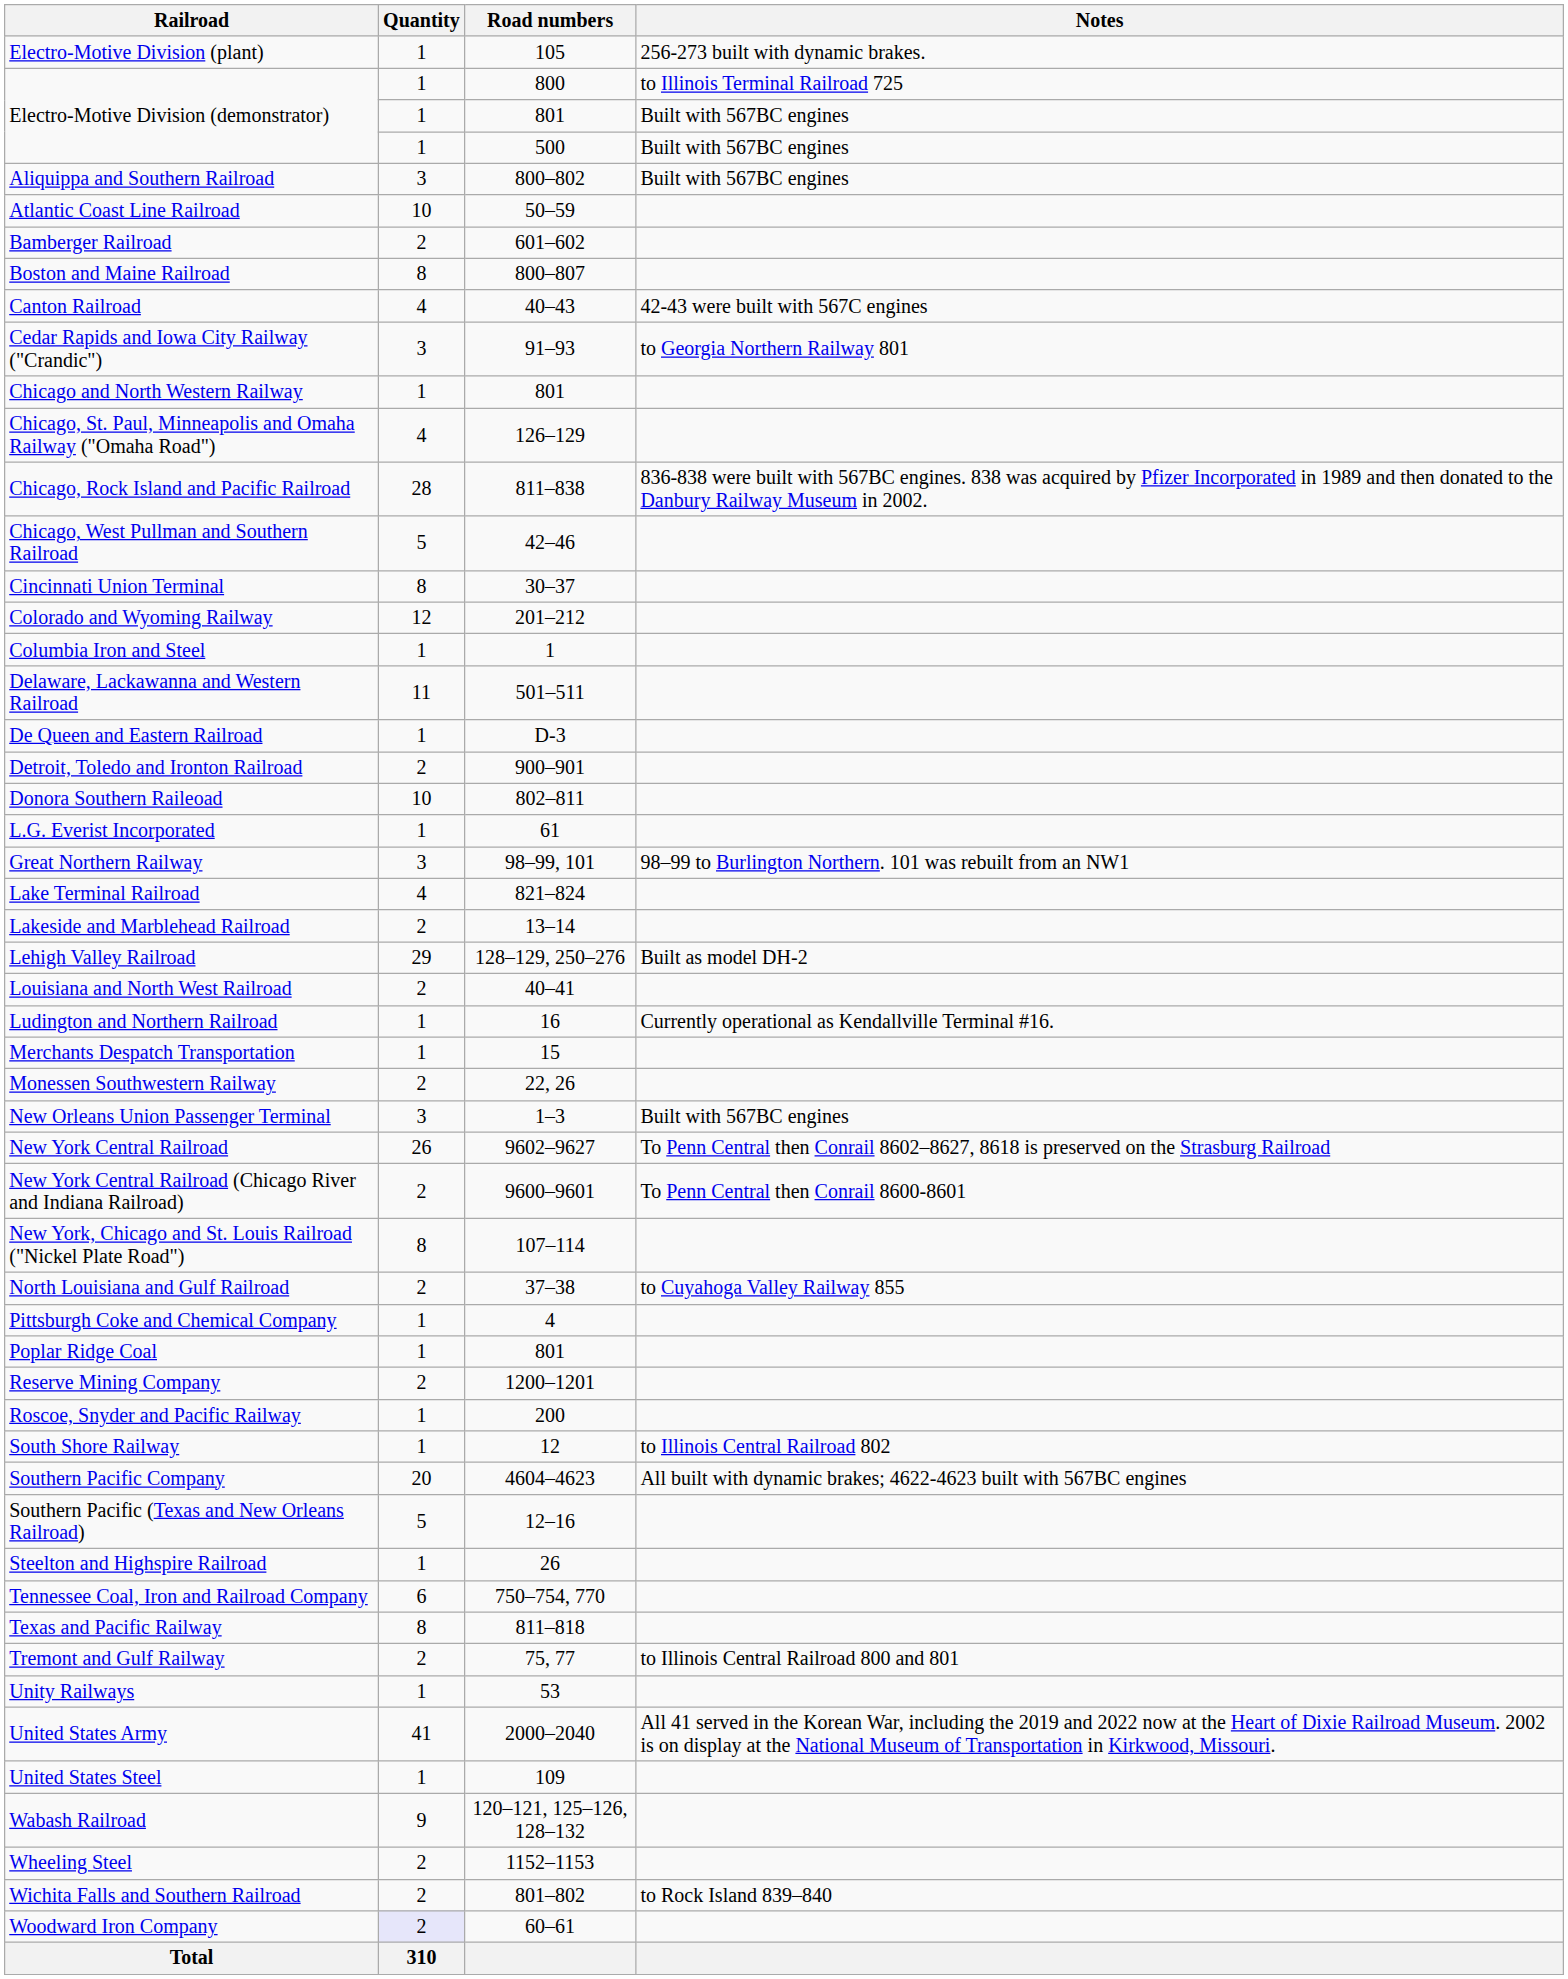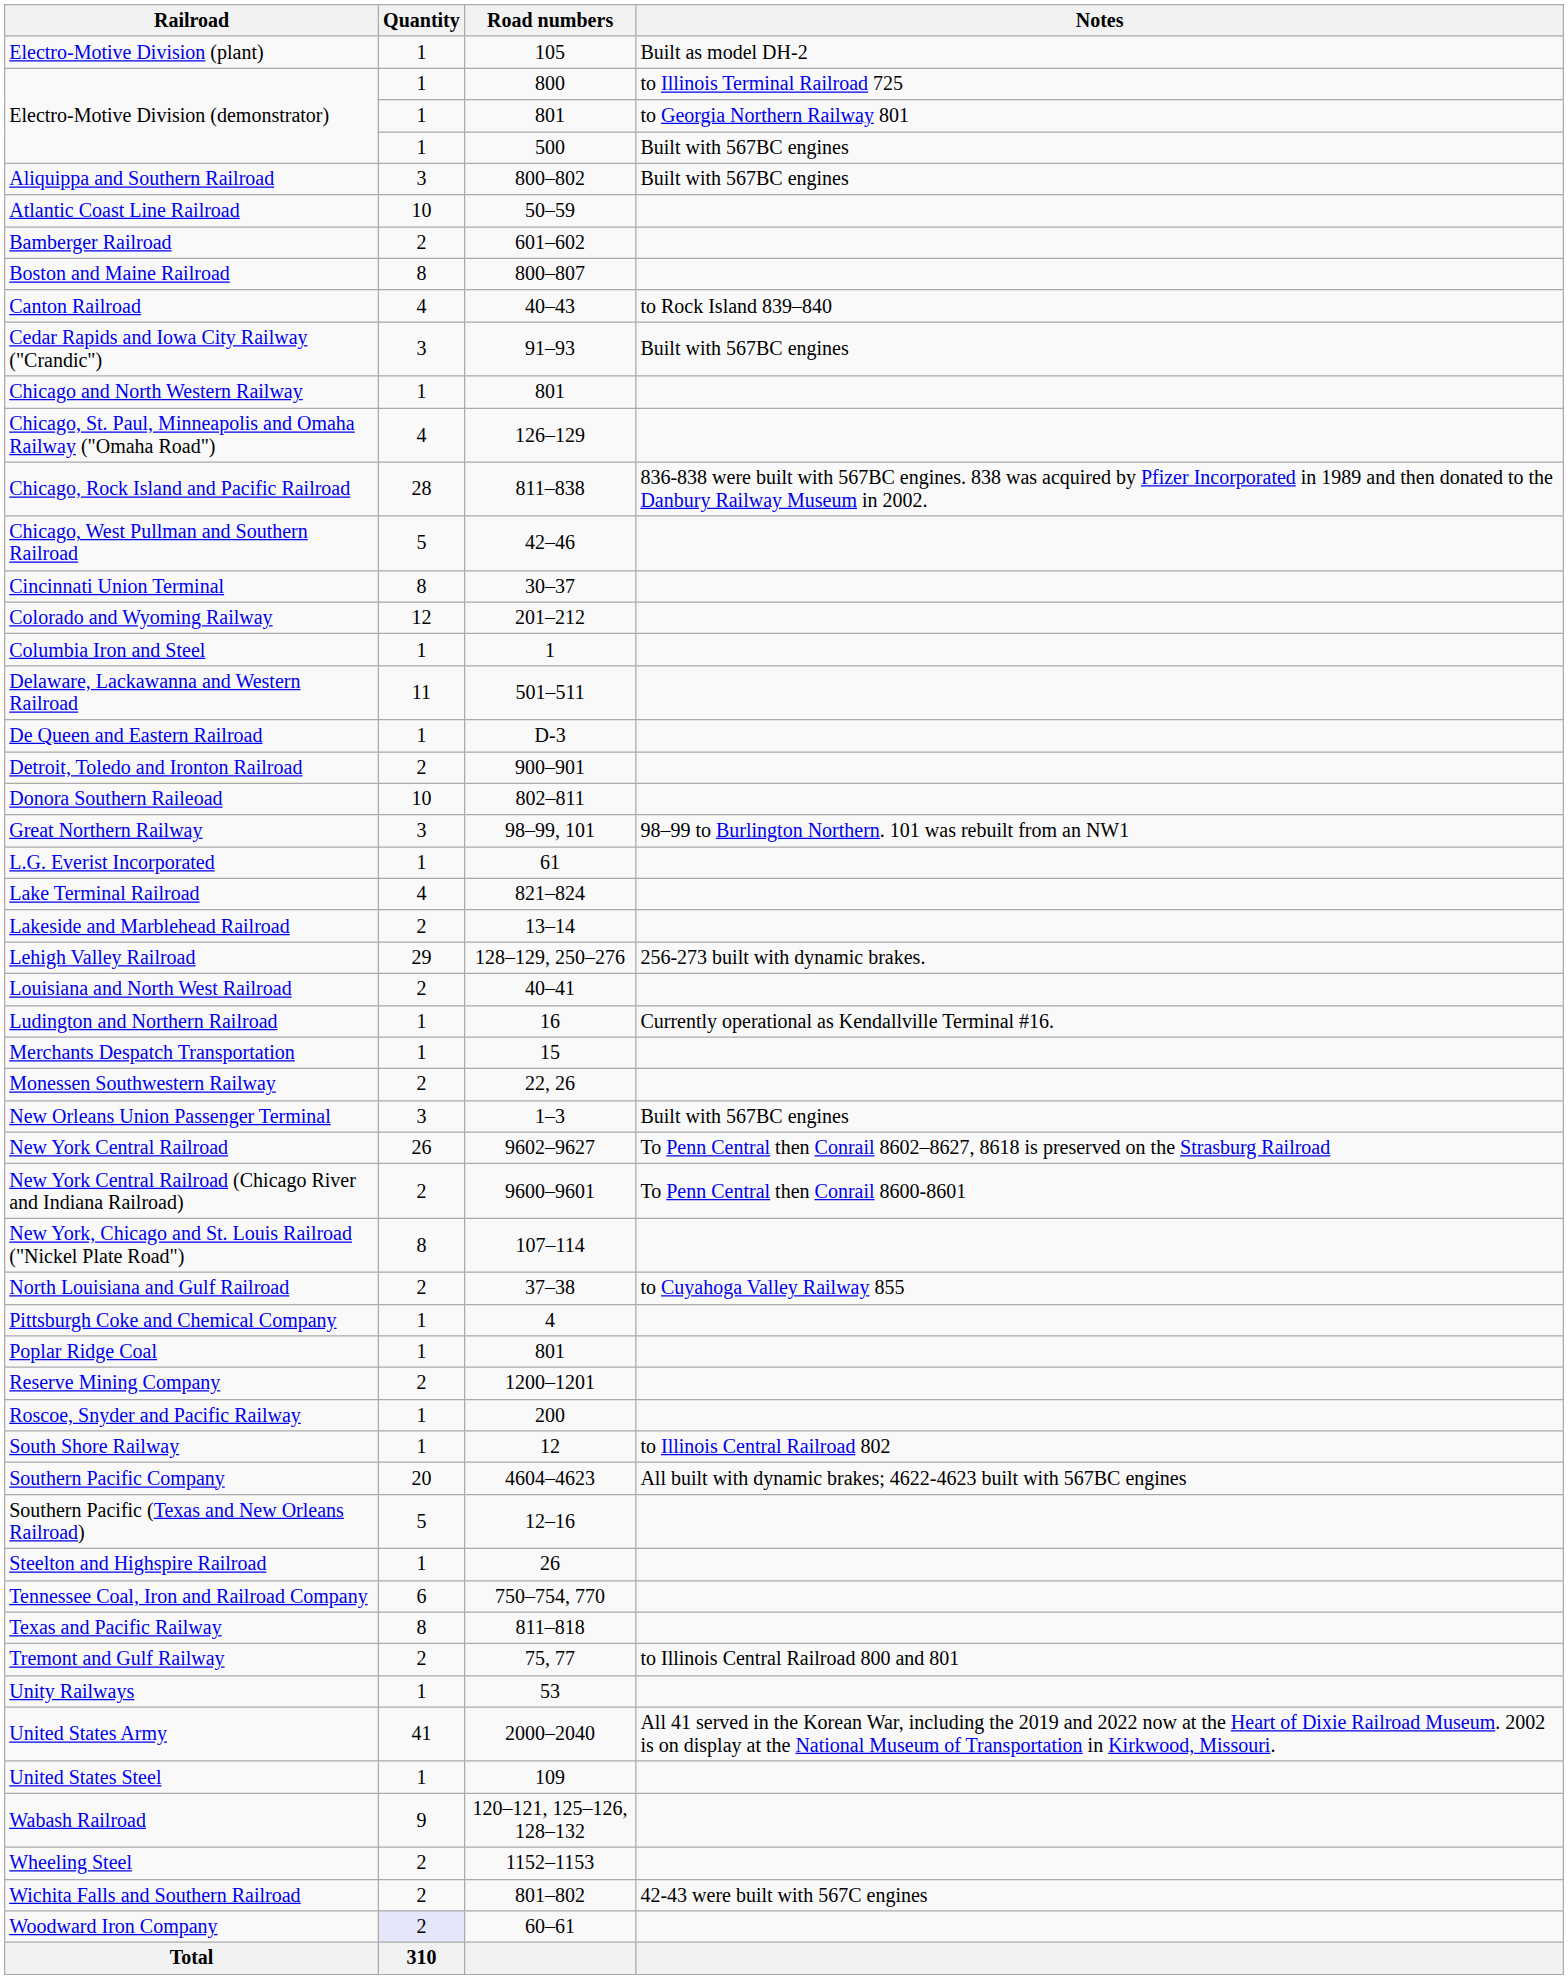 <table class="wikitable">
 <tr>
 <th>Railroad</th>
 <th>Quantity</th>
 <th>Road numbers</th>
 <th>Notes</th>
 </tr>
 <tr>
 <td><a href='#'>Electro-Motive Division</a> (plant)</td>
 <td style="text-align:center;">1</td>
 <td style="text-align:center;">105</td>
-<td>256-273 built with dynamic brakes.</td>
+<td>Built as model DH-2</td>
 </tr>
 <tr>
 <td rowspan=3>Electro-Motive Division (demonstrator)</td>
 <td style="text-align:center;">1</td>
 <td style="text-align:center;">800</td>
 <td>to <a href='#'>Illinois Terminal Railroad</a> 725</td>
 </tr>
 <tr>
 <td style="text-align:center;">1</td>
 <td style="text-align:center;">801</td>
-<td>Built with 567BC engines</td>
+<td>to <a href='#'>Georgia Northern Railway</a> 801</td>
 </tr>
 <tr>
 <td style="text-align:center;">1</td>
 <td style="text-align:center;">500</td>
 <td>Built with 567BC engines</td>
 </tr>
 <tr>
 <td><a href='#'>Aliquippa and Southern Railroad</a></td>
 <td style="text-align:center;">3</td>
 <td style="text-align:center;">800–802</td>
 <td>Built with 567BC engines</td>
 </tr>
 <tr>
 <td><a href='#'>Atlantic Coast Line Railroad</a></td>
 <td style="text-align:center;">10</td>
 <td style="text-align:center;">50–59</td>
 <td></td>
 </tr>
 <tr>
 <td><a href='#'>Bamberger Railroad</a></td>
 <td style="text-align:center;">2</td>
 <td style="text-align:center;">601–602</td>
 <td></td>
 </tr>
 <tr>
 <td><a href='#'>Boston and Maine Railroad</a></td>
 <td style="text-align:center;">8</td>
 <td style="text-align:center;">800–807</td>
 <td></td>
 </tr>
 <tr>
 <td><a href='#'>Canton Railroad</a></td>
 <td style="text-align:center;">4</td>
 <td style="text-align:center;">40–43</td>
-<td>42-43 were built with 567C engines</td>
+<td>to Rock Island 839–840</td>
 </tr>
 <tr>
 <td><a href='#'>Cedar Rapids and Iowa City Railway</a> ("Crandic")</td>
 <td style="text-align:center;">3</td>
 <td style="text-align:center;">91–93</td>
-<td>to <a href='#'>Georgia Northern Railway</a> 801</td>
+<td>Built with 567BC engines</td>
 </tr>
 <tr>
 <td><a href='#'>Chicago and North Western Railway</a></td>
 <td style="text-align:center;">1</td>
 <td style="text-align:center;">801</td>
 <td></td>
 </tr>
 <tr>
 <td><a href='#'>Chicago, St. Paul, Minneapolis and Omaha Railway</a> ("Omaha Road")</td>
 <td style="text-align:center;">4</td>
 <td style="text-align:center;">126–129</td>
 <td></td>
 </tr>
 <tr>
 <td><a href='#'>Chicago, Rock Island and Pacific Railroad</a></td>
 <td style="text-align:center;">28</td>
 <td style="text-align:center;">811–838</td>
 <td>836-838 were built with 567BC engines. 838 was acquired by <a href='#'>Pfizer Incorporated</a> in 1989 and then donated to the <a href='#'>Danbury Railway Museum</a> in 2002.</td>
 </tr>
 <tr>
 <td><a href='#'>Chicago, West Pullman and Southern Railroad</a></td>
 <td style="text-align:center;">5</td>
 <td style="text-align:center;">42–46</td>
 <td></td>
 </tr>
 <tr>
 <td><a href='#'>Cincinnati Union Terminal</a></td>
 <td style="text-align:center;">8</td>
 <td style="text-align:center;">30–37</td>
 <td></td>
 </tr>
 <tr>
 <td><a href='#'>Colorado and Wyoming Railway</a></td>
 <td style="text-align:center;">12</td>
 <td style="text-align:center;">201–212</td>
 <td></td>
 </tr>
 <tr>
 <td><a href='#'>Columbia Iron and Steel</a></td>
 <td style="text-align:center;">1</td>
 <td style="text-align:center;">1</td>
 <td></td>
 </tr>
 <tr>
 <td><a href='#'>Delaware, Lackawanna and Western Railroad</a></td>
 <td style="text-align:center;">11</td>
 <td style="text-align:center;">501–511</td>
 <td></td>
 </tr>
 <tr>
 <td><a href='#'>De Queen and Eastern Railroad</a></td>
 <td style="text-align:center;">1</td>
 <td style="text-align:center;">D-3</td>
 <td></td>
 </tr>
 <tr>
 <td><a href='#'>Detroit, Toledo and Ironton Railroad</a></td>
 <td style="text-align:center;">2</td>
 <td style="text-align:center;">900–901</td>
 <td></td>
 </tr>
 <tr>
 <td><a href='#'>Donora Southern Raileoad</a></td>
 <td style="text-align:center;">10</td>
 <td style="text-align:center;">802–811</td>
 <td></td>
 </tr>
 <tr>
+<td><a href='#'>Great Northern Railway</a></td>
+<td style="text-align:center;">3</td>
+<td style="text-align:center;">98–99, 101</td>
+<td>98–99 to <a href='#'>Burlington Northern</a>. 101 was rebuilt from an NW1</td>
+</tr>
+<tr>
 <td><a href='#'>L.G. Everist Incorporated</a></td>
 <td style="text-align:center;">1</td>
 <td style="text-align:center;">61</td>
 <td></td>
-</tr>
-<tr>
-<td><a href='#'>Great Northern Railway</a></td>
-<td style="text-align:center;">3</td>
-<td style="text-align:center;">98–99, 101</td>
-<td>98–99 to <a href='#'>Burlington Northern</a>. 101 was rebuilt from an NW1</td>
 </tr>
 <tr>
 <td><a href='#'>Lake Terminal Railroad</a></td>
 <td style="text-align:center;">4</td>
 <td style="text-align:center;">821–824</td>
 <td></td>
 </tr>
 <tr>
 <td><a href='#'>Lakeside and Marblehead Railroad</a></td>
 <td style="text-align:center;">2</td>
 <td style="text-align:center;">13–14</td>
 <td></td>
 </tr>
 <tr>
 <td><a href='#'>Lehigh Valley Railroad</a></td>
 <td style="text-align:center;">29</td>
 <td style="text-align:center;">128–129, 250–276</td>
-<td>Built as model DH-2</td>
+<td>256-273 built with dynamic brakes.</td>
 </tr>
 <tr>
 <td><a href='#'>Louisiana and North West Railroad</a></td>
 <td style="text-align:center;">2</td>
 <td style="text-align:center;">40–41</td>
 <td></td>
 </tr>
 <tr>
 <td><a href='#'>Ludington and Northern Railroad</a></td>
 <td style="text-align:center;">1</td>
 <td style="text-align:center;">16</td>
 <td>Currently operational as Kendallville Terminal #16.</td>
 </tr>
 <tr>
 <td><a href='#'>Merchants Despatch Transportation</a></td>
 <td style="text-align:center;">1</td>
 <td style="text-align:center;">15</td>
 <td></td>
 </tr>
 <tr>
 <td><a href='#'>Monessen Southwestern Railway</a></td>
 <td style="text-align:center;">2</td>
 <td style="text-align:center;">22, 26</td>
 <td></td>
 </tr>
 <tr>
 <td><a href='#'>New Orleans Union Passenger Terminal</a></td>
 <td style="text-align:center;">3</td>
 <td style="text-align:center;">1–3</td>
 <td>Built with 567BC engines</td>
 </tr>
 <tr>
 <td><a href='#'>New York Central Railroad</a></td>
 <td style="text-align:center;">26</td>
 <td style="text-align:center;">9602–9627</td>
 <td>To <a href='#'>Penn Central</a> then <a href='#'>Conrail</a> 8602–8627, 8618 is preserved on the <a href='#'>Strasburg Railroad</a></td>
 </tr>
 <tr>
 <td><a href='#'>New York Central Railroad</a> (Chicago River and Indiana Railroad)</td>
 <td style="text-align:center;">2</td>
 <td style="text-align:center;">9600–9601</td>
 <td>To <a href='#'>Penn Central</a> then <a href='#'>Conrail</a> 8600-8601</td>
 </tr>
 <tr>
 <td><a href='#'>New York, Chicago and St. Louis Railroad</a> ("Nickel Plate Road")</td>
 <td style="text-align:center;">8</td>
 <td style="text-align:center;">107–114</td>
 <td></td>
 </tr>
 <tr>
 <td><a href='#'>North Louisiana and Gulf Railroad</a></td>
 <td style="text-align:center;">2</td>
 <td style="text-align:center;">37–38</td>
 <td>to <a href='#'>Cuyahoga Valley Railway</a> 855</td>
 </tr>
 <tr>
 <td><a href='#'>Pittsburgh Coke and Chemical Company</a></td>
 <td style="text-align:center;">1</td>
 <td style="text-align:center;">4</td>
 <td></td>
 </tr>
 <tr>
 <td><a href='#'>Poplar Ridge Coal</a></td>
 <td style="text-align:center;">1</td>
 <td style="text-align:center;">801</td>
 <td></td>
 </tr>
 <tr>
 <td><a href='#'>Reserve Mining Company</a></td>
 <td style="text-align:center;">2</td>
 <td style="text-align:center;">1200–1201</td>
 <td></td>
 </tr>
 <tr>
 <td><a href='#'>Roscoe, Snyder and Pacific Railway</a></td>
 <td style="text-align:center;">1</td>
 <td style="text-align:center;">200</td>
 <td></td>
 </tr>
 <tr>
 <td><a href='#'>South Shore Railway</a></td>
 <td style="text-align:center;">1</td>
 <td style="text-align:center;">12</td>
 <td>to <a href='#'>Illinois Central Railroad</a> 802</td>
 </tr>
 <tr>
 <td><a href='#'>Southern Pacific Company</a></td>
 <td style="text-align:center;">20</td>
 <td style="text-align:center;">4604–4623</td>
 <td>All built with dynamic brakes; 4622-4623 built with 567BC engines</td>
 </tr>
 <tr>
 <td>Southern Pacific (<a href='#'>Texas and New Orleans Railroad</a>)</td>
 <td style="text-align:center;">5</td>
 <td style="text-align:center;">12–16</td>
 <td></td>
 </tr>
 <tr>
 <td><a href='#'>Steelton and Highspire Railroad</a></td>
 <td style="text-align:center;">1</td>
 <td style="text-align:center;">26</td>
 <td></td>
 </tr>
 <tr>
 <td><a href='#'>Tennessee Coal, Iron and Railroad Company</a></td>
 <td style="text-align:center;">6</td>
 <td style="text-align:center;">750–754, 770</td>
 <td></td>
 </tr>
 <tr>
 <td><a href='#'>Texas and Pacific Railway</a></td>
 <td style="text-align:center;">8</td>
 <td style="text-align:center;">811–818</td>
 <td></td>
 </tr>
 <tr>
 <td><a href='#'>Tremont and Gulf Railway</a></td>
 <td style="text-align:center;">2</td>
 <td style="text-align:center;">75, 77</td>
 <td>to Illinois Central Railroad 800 and 801</td>
 </tr>
 <tr>
 <td><a href='#'>Unity Railways</a></td>
 <td style="text-align:center;">1</td>
 <td style="text-align:center;">53</td>
 <td></td>
 </tr>
 <tr>
 <td><a href='#'>United States Army</a></td>
 <td style="text-align:center;">41</td>
 <td style="text-align:center;">2000–2040</td>
 <td>All 41 served in the Korean War, including the 2019 and 2022 now at the <a href='#'>Heart of Dixie Railroad Museum</a>. 2002 is on display at the <a href='#'>National Museum of Transportation</a> in <a href='#'>Kirkwood, Missouri</a>.</td>
 </tr>
 <tr>
 <td><a href='#'>United States Steel</a></td>
 <td style="text-align:center;">1</td>
 <td style="text-align:center;">109</td>
 <td></td>
 </tr>
 <tr>
 <td><a href='#'>Wabash Railroad</a></td>
 <td style="text-align:center;">9</td>
 <td style="text-align:center;">120–121, 125–126, 128–132</td>
 <td></td>
 </tr>
 <tr>
 <td><a href='#'>Wheeling Steel</a></td>
 <td style="text-align:center;">2</td>
 <td style="text-align:center;">1152–1153</td>
 <td></td>
 </tr>
 <tr>
 <td><a href='#'>Wichita Falls and Southern Railroad</a></td>
 <td style="text-align:center;">2</td>
 <td style="text-align:center;">801–802</td>
-<td>to Rock Island 839–840</td>
+<td>42-43 were built with 567C engines</td>
 </tr>
 <tr>
 <td><a href='#'>Woodward Iron Company</a></td>
 <td style="background: lavender; text-align:center;">2</td>
 <td style="text-align:center;">60–61</td>
 <td></td>
 </tr>
 <tr>
 <th>Total</th>
 <th>310</th>
 <th></th>
 <th></th>
 </tr>
 <tr>
 </tr>
 </table>
